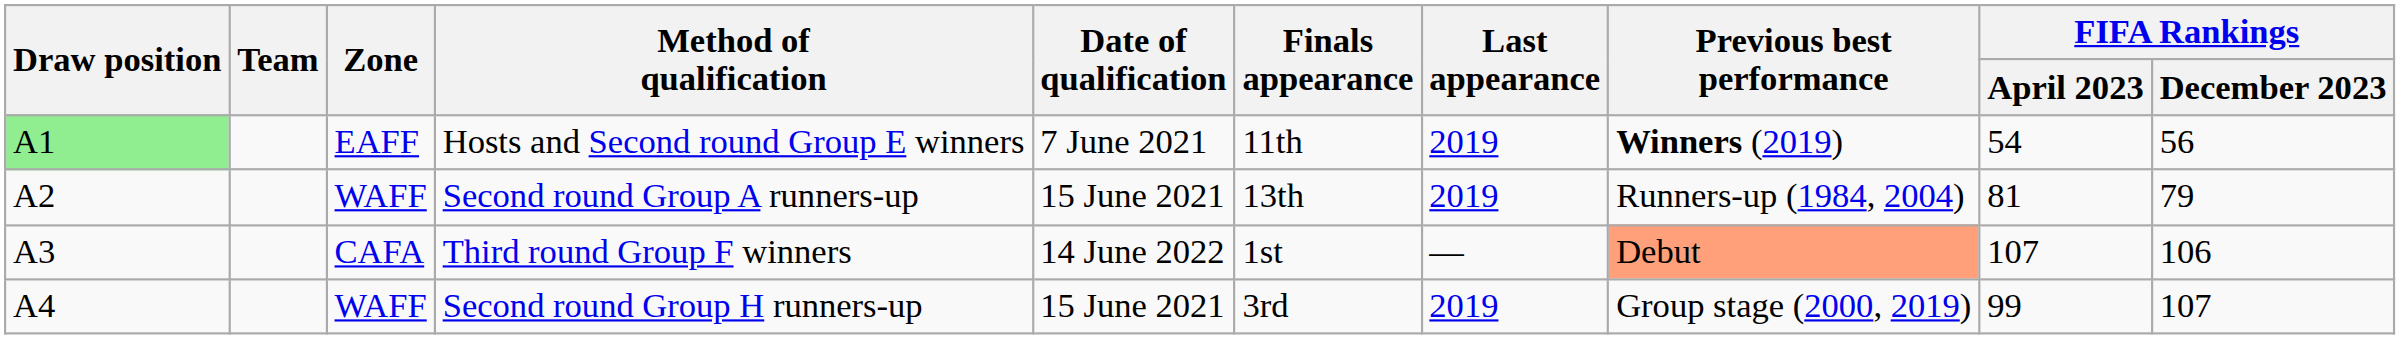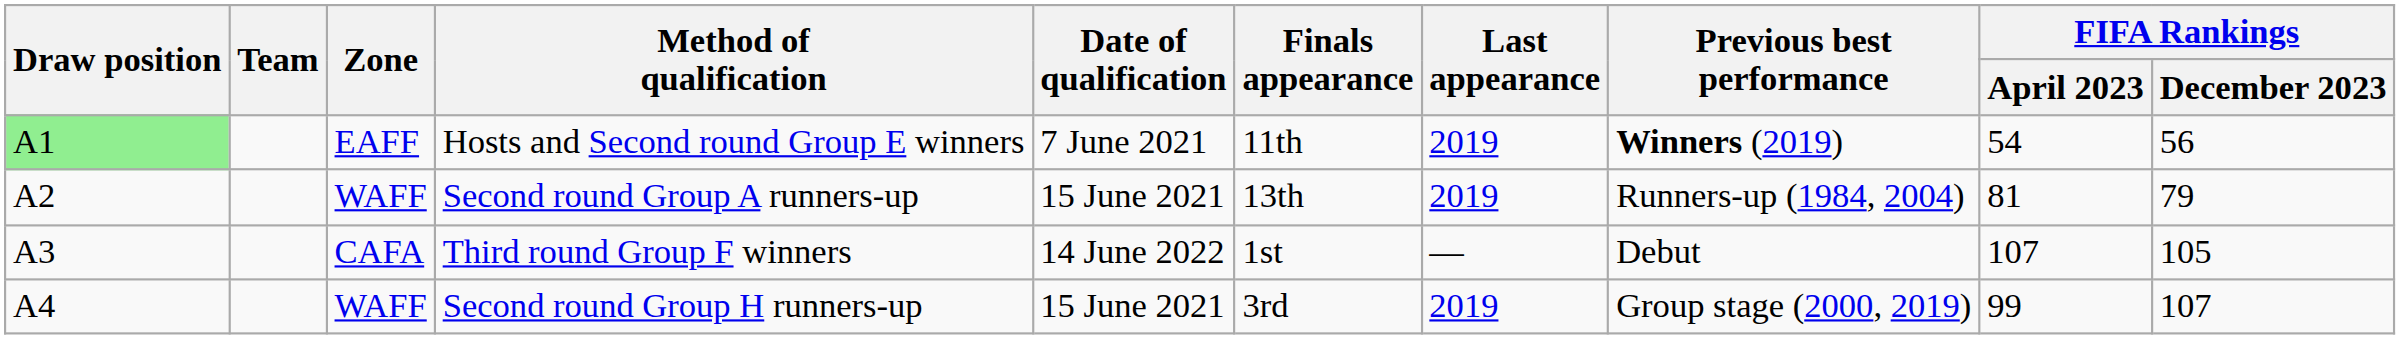 <table class="wikitable sortable">
 <tr>
 <th rowspan=2>Draw position</th>
 <th rowspan=2>Team</th>
 <th rowspan=2>Zone</th>
 <th rowspan=2>Method of<br>qualification</th>
 <th rowspan=2>Date of<br>qualification</th>
 <th rowspan=2>Finals<br>appearance</th>
 <th rowspan=2>Last<br>appearance</th>
 <th rowspan=2>Previous best<br>performance</th>
 <th colspan=2><a href='#'>FIFA Rankings</a></th>
 </tr>
 <tr>
 <th>April 2023</th>
 <th>December 2023</th>
 </tr>
 <tr>
 <td style="background: lightgreen;">A1</td>
 <td style=white-space:nowrap></td>
 <td><a href='#'>EAFF</a></td>
 <td data-sort-value="*">Hosts and <a href='#'>Second round Group E</a> winners</td>
 <td data-sort-value="1">7 June 2021</td>
 <td>11th</td>
 <td><a href='#'>2019</a></td>
 <td data-sort-value="1.1"><strong>Winners</strong> (<a href='#'>2019</a>)</td>
 <td>54</td>
 <td>56</td>
 </tr>
 <tr>
 <td>A2</td>
 <td style=white-space:nowrap></td>
 <td><a href='#'>WAFF</a></td>
 <td data-sort-value="A2"><a href='#'>Second round Group A</a> runners-up</td>
 <td data-sort-value="9">15 June 2021</td>
 <td>13th</td>
 <td><a href='#'>2019</a></td>
 <td data-sort-value="1.2">Runners-up (<a href='#'>1984</a>, <a href='#'>2004</a>)</td>
 <td>81</td>
 <td>79</td>
 </tr>
 <tr>
 <td>A3</td>
 <td style=white-space:nowrap></td>
 <td><a href='#'>CAFA</a></td>
 <td data-sort-value="F1"><a href='#'>Third round Group F</a> winners</td>
 <td data-sort-value="19">14 June 2022</td>
 <td>1st</td>
 <td>—</td>
-<td data-sort-value="1.4" style="background: lightsalmon;">Debut</td>
+<td data-sort-value="1.4">Debut</td>
 <td>107</td>
-<td>106</td>
+<td>105</td>
 </tr>
 <tr>
 <td>A4</td>
 <td style=white-space:nowrap></td>
 <td><a href='#'>WAFF</a></td>
 <td data-sort-value="H2"><a href='#'>Second round Group H</a> runners-up</td>
 <td data-sort-value="1.3">15 June 2021</td>
 <td>3rd</td>
 <td><a href='#'>2019</a></td>
 <td data-sort-value="1.3">Group stage (<a href='#'>2000</a>, <a href='#'>2019</a>)</td>
 <td>99</td>
 <td>107</td>
 </tr>
 </table>
